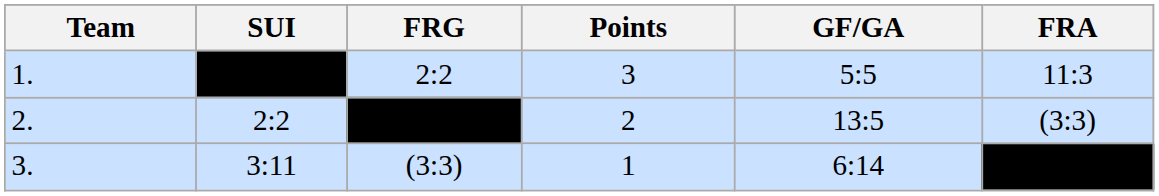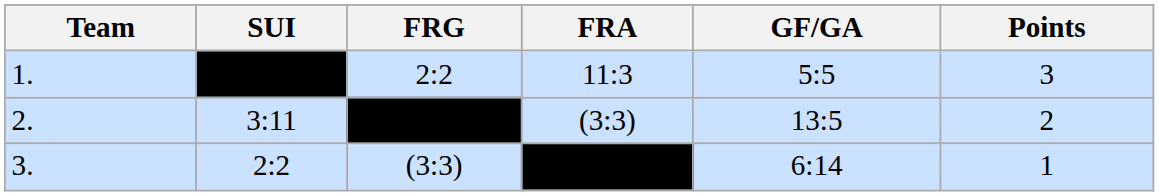 <table class="wikitable" bgcolor="#EFEFFF" width="50%">
 <tr bgcolor="#BCD2EE">
 <th>Team</th>
 <th>SUI</th>
 <th>FRG</th>
+<th>FRA</th>
+<th>GF/GA</th>
 <th>Points</th>
-<th>GF/GA</th>
-<th>FRA</th>
 </tr>
 <tr bgcolor="#CAE1FF" align="center">
 <td align="left">1. </td>
 <td style="background:#000000;"></td>
 <td>2:2</td>
+<td>11:3</td>
+<td>5:5</td>
 <td>3</td>
-<td>5:5</td>
-<td>11:3</td>
 </tr>
 <tr bgcolor="#CAE1FF" align="center">
 <td align="left">2. </td>
-<td>2:2</td>
+<td>3:11</td>
 <td style="background:#000000;"></td>
+<td>(3:3)</td>
+<td>13:5</td>
 <td>2</td>
-<td>13:5</td>
-<td>(3:3)</td>
 </tr>
 <tr bgcolor="#CAE1FF" align="center">
 <td align="left">3. </td>
-<td>3:11</td>
+<td>2:2</td>
 <td>(3:3)</td>
+<td style="background:#000000;"></td>
+<td>6:14</td>
 <td>1</td>
-<td>6:14</td>
-<td style="background:#000000;"></td>
 </tr>
 </table>
